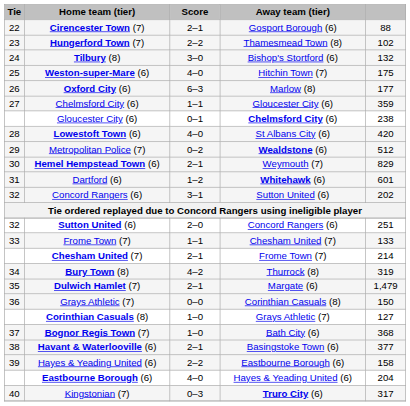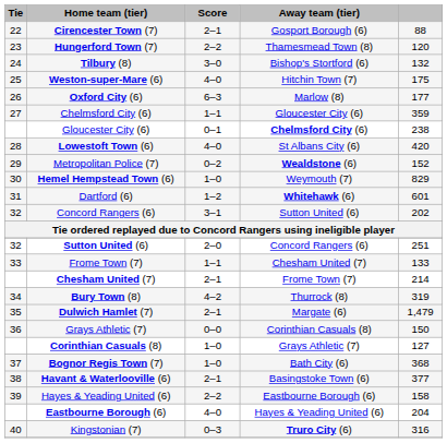 <table class="wikitable" style="width: 600px; background:WhiteSmoke; text-align:center; font-size:90%">
 <tr>
 <td scope="col" style="width:  5.00%; background:silver;"><strong>Tie</strong></td>
 <td scope="col" style="width: 36.25%; background:silver;"><strong>Home team (tier)</strong></td>
 <td scope="col" style="width: 12.50%; background:silver;"><strong>Score</strong></td>
 <td scope="col" style="width: 36.25%; background:silver;"><strong>Away team (tier)</strong></td>
 <td scope="col" style="width: 10.00%; background:silver;"><strong></strong></td>
 </tr>
 <tr>
 <td>22</td>
 <td><strong><a href='#'>Cirencester Town</a></strong> (7)</td>
 <td>2–1</td>
 <td><a href='#'>Gosport Borough</a> (6)</td>
 <td>88</td>
 </tr>
 <tr>
 <td>23</td>
 <td><strong><a href='#'>Hungerford Town</a></strong> (7)</td>
 <td>2–2</td>
 <td><a href='#'>Thamesmead Town</a> (8)</td>
-<td>102</td>
+<td>120</td>
 </tr>
 <tr>
 <td>24</td>
 <td><strong><a href='#'>Tilbury</a></strong> (8)</td>
 <td>3–0</td>
 <td><a href='#'>Bishop's Stortford</a> (6)</td>
 <td>132</td>
 </tr>
 <tr>
 <td>25</td>
 <td><strong><a href='#'>Weston-super-Mare</a></strong> (6)</td>
 <td>4–0</td>
 <td><a href='#'>Hitchin Town</a> (7)</td>
 <td>175</td>
 </tr>
 <tr>
 <td>26</td>
 <td><strong><a href='#'>Oxford City</a></strong> (6)</td>
 <td>6–3</td>
 <td><a href='#'>Marlow</a> (8)</td>
 <td>177</td>
 </tr>
 <tr>
 <td>27</td>
 <td><a href='#'>Chelmsford City</a> (6)</td>
 <td>1–1</td>
 <td><a href='#'>Gloucester City</a> (6)</td>
 <td>359</td>
 </tr>
 <tr style="background:white;">
 <td><em></em></td>
 <td><a href='#'>Gloucester City</a> (6)</td>
 <td>0–1</td>
 <td><strong><a href='#'>Chelmsford City</a></strong> (6)</td>
 <td>238</td>
 </tr>
 <tr>
 <td>28</td>
 <td><strong><a href='#'>Lowestoft Town</a></strong> (6)</td>
 <td>4–0</td>
 <td><a href='#'>St Albans City</a> (6)</td>
 <td>420</td>
 </tr>
 <tr>
 <td>29</td>
 <td><a href='#'>Metropolitan Police</a> (7)</td>
 <td>0–2</td>
 <td><strong><a href='#'>Wealdstone</a></strong> (6)</td>
-<td>512</td>
+<td>152</td>
 </tr>
 <tr>
 <td>30</td>
 <td><strong><a href='#'>Hemel Hempstead Town</a></strong> (6)</td>
-<td>2–1</td>
+<td>1–0</td>
 <td><a href='#'>Weymouth</a> (7)</td>
 <td>829</td>
 </tr>
 <tr>
 <td>31</td>
 <td><a href='#'>Dartford</a> (6)</td>
 <td>1–2</td>
 <td><strong><a href='#'>Whitehawk</a></strong> (6)</td>
 <td>601</td>
 </tr>
 <tr>
 <td>32</td>
 <td><a href='#'>Concord Rangers</a> (6)</td>
 <td>3–1</td>
 <td><a href='#'>Sutton United</a> (6)</td>
 <td>202</td>
 </tr>
 <tr>
 <th colspan="5">Tie ordered replayed due to Concord Rangers using ineligible player</th>
 </tr>
 <tr>
 </tr>
 <tr style="background:white;">
 <td>32</td>
 <td><strong><a href='#'>Sutton United</a></strong> (6)</td>
 <td>2–0</td>
 <td><a href='#'>Concord Rangers</a> (6)</td>
 <td>251</td>
 </tr>
 <tr>
 <td>33</td>
 <td><a href='#'>Frome Town</a> (7)</td>
 <td>1–1</td>
 <td><a href='#'>Chesham United</a> (7)</td>
 <td>133</td>
 </tr>
 <tr style="background:white;">
 <td><em></em></td>
 <td><strong><a href='#'>Chesham United</a></strong> (7)</td>
 <td>2–1</td>
 <td><a href='#'>Frome Town</a> (7)</td>
 <td>214</td>
 </tr>
 <tr>
 <td>34</td>
 <td><strong><a href='#'>Bury Town</a></strong> (8)</td>
 <td>4–2</td>
 <td><a href='#'>Thurrock</a> (8)</td>
 <td>319</td>
 </tr>
 <tr>
 <td>35</td>
 <td><strong><a href='#'>Dulwich Hamlet</a></strong> (7)</td>
 <td>2–1</td>
 <td><a href='#'>Margate</a> (6)</td>
 <td>1,479</td>
 </tr>
 <tr>
 <td>36</td>
 <td><a href='#'>Grays Athletic</a> (7)</td>
 <td>0–0</td>
 <td><a href='#'>Corinthian Casuals</a> (8)</td>
 <td>150</td>
 </tr>
 <tr style="background:white;">
 <td><em></em></td>
 <td><strong><a href='#'>Corinthian Casuals</a></strong> (8)</td>
 <td>1–0</td>
 <td><a href='#'>Grays Athletic</a> (7)</td>
 <td>127</td>
 </tr>
 <tr>
 <td>37</td>
 <td><strong><a href='#'>Bognor Regis Town</a></strong> (7)</td>
 <td>1–0</td>
 <td><a href='#'>Bath City</a> (6)</td>
 <td>368</td>
 </tr>
 <tr>
 <td>38</td>
 <td><strong><a href='#'>Havant & Waterlooville</a></strong> (6)</td>
 <td>2–1</td>
 <td><a href='#'>Basingstoke Town</a> (6)</td>
 <td>377</td>
 </tr>
 <tr>
 <td>39</td>
 <td><a href='#'>Hayes & Yeading United</a> (6)</td>
 <td>2–2</td>
 <td><a href='#'>Eastbourne Borough</a> (6)</td>
 <td>158</td>
 </tr>
 <tr style="background:white;">
 <td><em></em></td>
 <td><strong><a href='#'>Eastbourne Borough</a></strong> (6)</td>
 <td>4–0</td>
 <td><a href='#'>Hayes & Yeading United</a> (6)</td>
 <td>204</td>
 </tr>
 <tr>
 <td>40</td>
 <td><a href='#'>Kingstonian</a> (7)</td>
 <td>0–3</td>
 <td><strong><a href='#'>Truro City</a></strong> (6)</td>
-<td>317</td>
+<td>316</td>
 </tr>
 <tr>
 </tr>
 </table>
